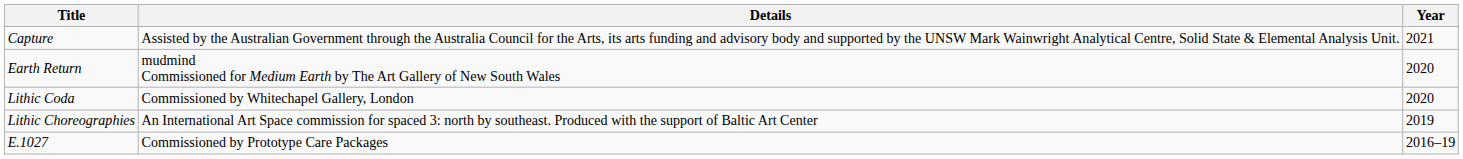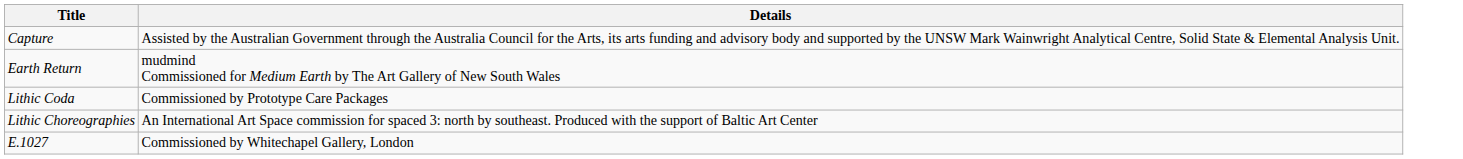 <table class="wikitable">
 <tr>
 <th>Title</th>
 <th>Details</th>
-<th>Year</th>
 </tr>
 <tr>
 <td><em>Capture</em></td>
 <td>Assisted by the Australian Government through the Australia Council for the Arts, its arts funding and advisory body and supported by the UNSW Mark Wainwright Analytical Centre, Solid State & Elemental Analysis Unit.</td>
-<td>2021</td>
 </tr>
 <tr>
 <td><em>Earth Return</em></td>
 <td>mudmind<br>Commissioned for <em>Medium Earth</em> by The Art Gallery of New South Wales</td>
-<td>2020</td>
 </tr>
 <tr>
 <td><em>Lithic Coda</em></td>
-<td>Commissioned by Whitechapel Gallery, London</td>
-<td>2020</td>
+<td>Commissioned by Prototype Care Packages</td>
 </tr>
 <tr>
 <td><em>Lithic Choreographies</em></td>
 <td>An International Art Space commission for spaced 3: north by southeast. Produced with the support of Baltic Art Center</td>
-<td>2019</td>
 </tr>
 <tr>
 <td><em>E.1027</em></td>
-<td>Commissioned by Prototype Care Packages</td>
-<td>2016–19</td>
+<td>Commissioned by Whitechapel Gallery, London</td>
 </tr>
 </table>
